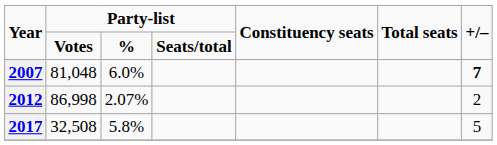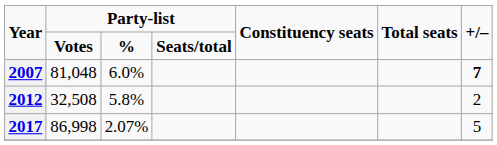 <table class="wikitable" style="float:left; text-align:center;">
 <tr>
 <td rowspan=2><strong>Year</strong></td>
 <td colspan=3><strong>Party-list</strong></td>
 <td rowspan=2><strong>Constituency seats</strong></td>
 <td rowspan=2><strong>Total seats</strong></td>
 <td rowspan=2><strong>+/–</strong></td>
 </tr>
 <tr>
 <td><strong>Votes</strong></td>
 <td><strong>%</strong></td>
 <td><strong>Seats/total</strong></td>
 </tr>
 <tr>
 <th><a href='#'>2007</a></th>
 <td>81,048</td>
 <td>6.0%</td>
 <td></td>
 <td></td>
 <td></td>
 <td><strong> 7</strong></td>
 </tr>
 <tr>
 <th><a href='#'>2012</a></th>
-<td>86,998</td>
-<td>2.07%</td>
+<td>32,508</td>
+<td>5.8%</td>
 <td></td>
 <td></td>
 <td></td>
 <td> 2</td>
 </tr>
 <tr>
 <th><a href='#'>2017</a></th>
-<td>32,508</td>
-<td>5.8%</td>
+<td>86,998</td>
+<td>2.07%</td>
 <td></td>
 <td></td>
 <td></td>
 <td> 5</td>
 </tr>
 <tr>
 </tr>
 </table>
